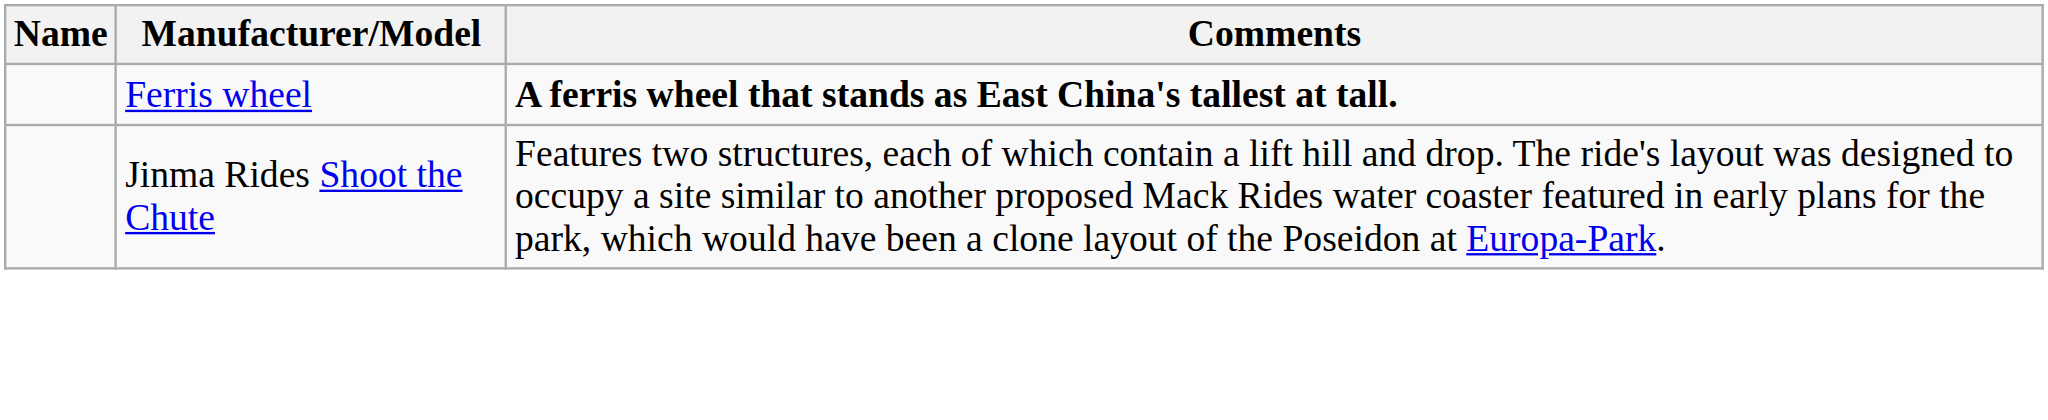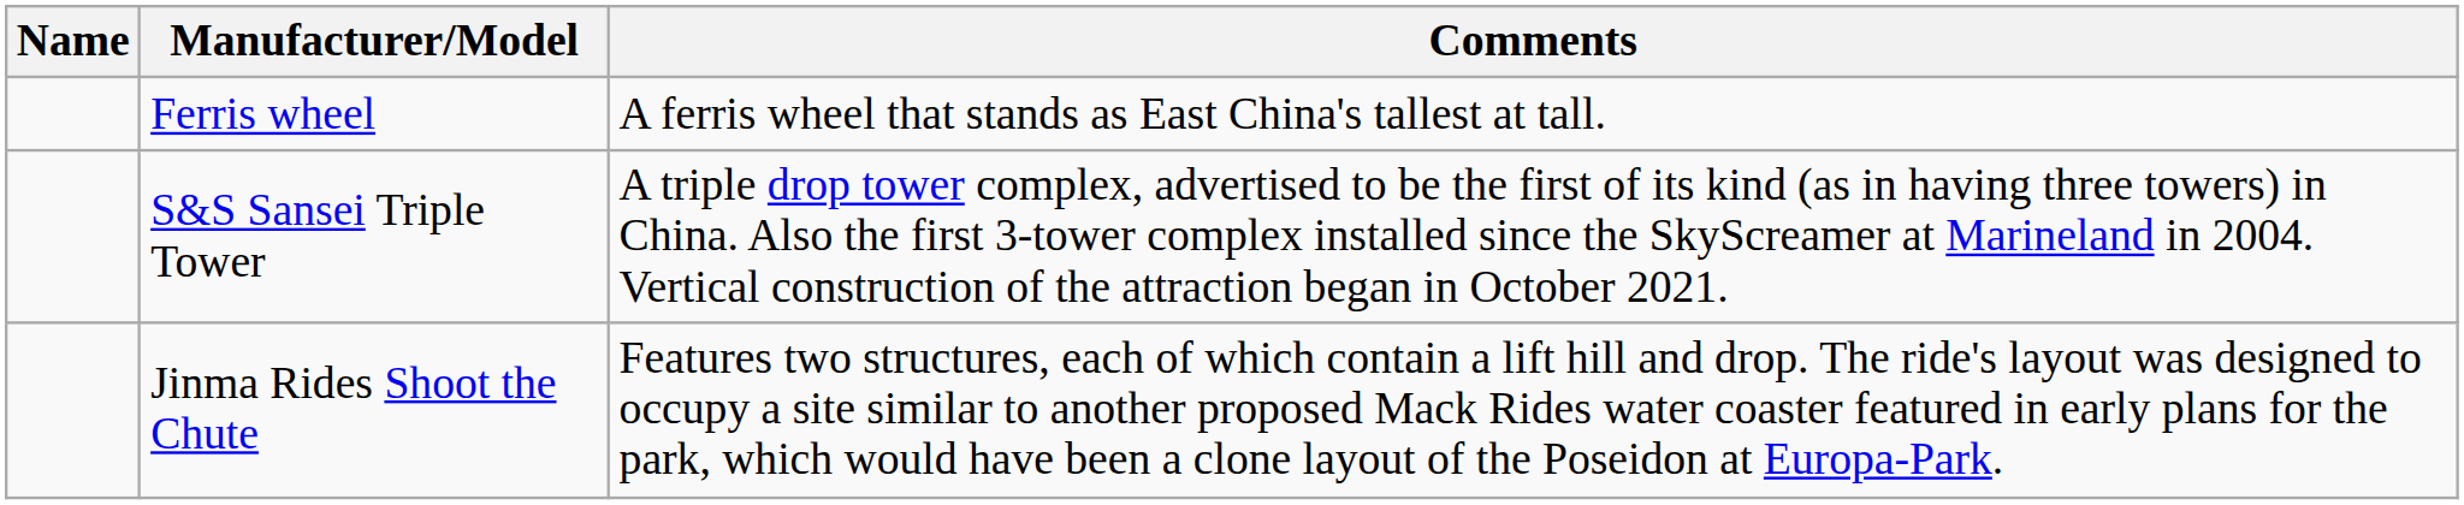 <table class="wikitable sortable">
 <tr>
 <th>Name</th>
 <th>Manufacturer/Model</th>
 <th>Comments</th>
 </tr>
 <tr>
 <td></td>
 <td><a href='#'>Ferris wheel</a></td>
-<td><strong>A ferris wheel that stands as East China's tallest at  tall.</strong></td>
+<td>A ferris wheel that stands as East China's tallest at  tall.</td>
+</tr>
+<tr>
+<td></td>
+<td><a href='#'>S&S Sansei</a> Triple Tower</td>
+<td>A triple <a href='#'>drop tower</a> complex, advertised to be the first of its kind (as in having three towers) in China. Also the first 3-tower complex installed since the SkyScreamer at <a href='#'>Marineland</a> in 2004. Vertical construction of the attraction began in October 2021.</td>
 </tr>
 <tr>
 <td></td>
 <td>Jinma Rides <a href='#'>Shoot the Chute</a></td>
 <td>Features two structures, each of which contain a lift hill and drop. The ride's layout was designed to occupy a site similar to another proposed Mack Rides water coaster featured in early plans for the park, which would have been a clone layout of the Poseidon at <a href='#'>Europa-Park</a>.</td>
 </tr>
 </table>
